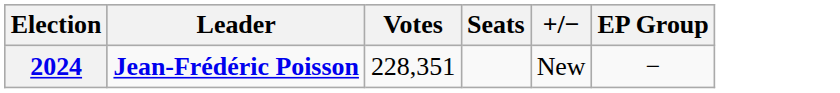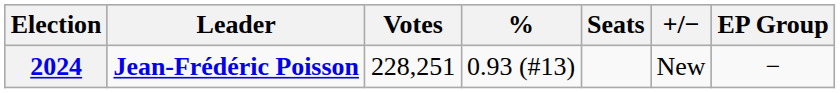 <table class="wikitable"style="text-align:center">
 <tr>
 <th>Election</th>
 <th>Leader</th>
 <th>Votes</th>
+<th>%</th>
 <th>Seats</th>
 <th>+/−</th>
 <th>EP Group</th>
 </tr>
 <tr>
 <th><a href='#'>2024</a></th>
 <td><strong><a href='#'>Jean-Frédéric Poisson</a></strong></td>
-<td>228,351</td>
+<td>228,251</td>
+<td>0.93 (#13)</td>
 <td></td>
 <td>New</td>
 <td>−</td>
 </tr>
 </table>
